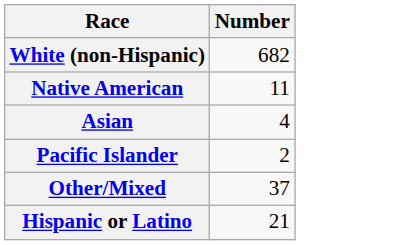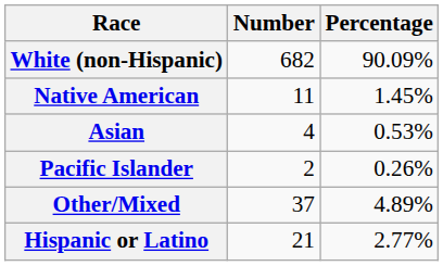 <table class="wikitable" style="text-align:right">
 <tr>
 <th scope="col">Race</th>
 <th scope="col">Number</th>
+<th scope="col">Percentage</th>
 </tr>
 <tr>
 <th scope="row"><a href='#'>White</a> (non-Hispanic)</th>
 <td>682</td>
+<td>90.09%</td>
 </tr>
 <tr>
 <th scope="row"><a href='#'>Native American</a></th>
 <td>11</td>
+<td>1.45%</td>
 </tr>
 <tr>
 <th scope="row"><a href='#'>Asian</a></th>
 <td>4</td>
+<td>0.53%</td>
 </tr>
 <tr>
 <th scope="row"><a href='#'>Pacific Islander</a></th>
 <td>2</td>
+<td>0.26%</td>
 </tr>
 <tr>
 <th scope="row"><a href='#'>Other/Mixed</a></th>
 <td>37</td>
+<td>4.89%</td>
 </tr>
 <tr>
 <th scope="row"><a href='#'>Hispanic</a> or <a href='#'>Latino</a></th>
 <td>21</td>
+<td>2.77%</td>
 </tr>
 </table>
